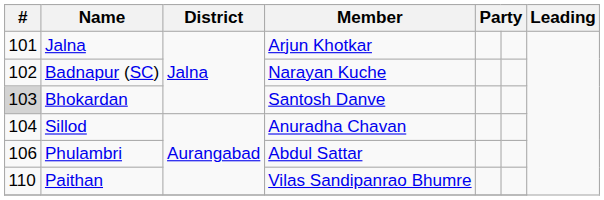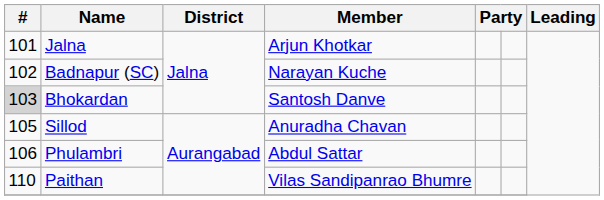 <table class="wikitable">
 <tr>
 <th>#</th>
 <th>Name</th>
 <th>District</th>
 <th>Member</th>
 <th colspan="2">Party</th>
 <th colspan=2>Leading<br></th>
 </tr>
 <tr>
 <td>101</td>
 <td><a href='#'>Jalna</a></td>
 <td rowspan="3"><a href='#'>Jalna</a></td>
 <td><a href='#'>Arjun Khotkar</a></td>
 <td></td>
 <td></td>
 </tr>
 <tr>
 <td>102</td>
 <td><a href='#'>Badnapur</a> (<a href='#'>SC</a>)</td>
 <td><a href='#'>Narayan Kuche</a></td>
 <td></td>
 <td></td>
 </tr>
 <tr>
 <td style="background: lightgrey;">103</td>
 <td><a href='#'>Bhokardan</a></td>
 <td><a href='#'>Santosh Danve</a></td>
 <td></td>
 <td></td>
 </tr>
 <tr>
-<td>104</td>
+<td>105</td>
 <td><a href='#'>Sillod</a></td>
 <td rowspan="3"><a href='#'>Aurangabad</a></td>
 <td><a href='#'>Anuradha Chavan</a></td>
 <td></td>
 <td></td>
 </tr>
 <tr>
 <td>106</td>
 <td><a href='#'>Phulambri</a></td>
 <td><a href='#'>Abdul Sattar</a></td>
 <td></td>
 <td></td>
 </tr>
 <tr>
 <td>110</td>
 <td><a href='#'>Paithan</a></td>
 <td><a href='#'>Vilas Sandipanrao Bhumre</a></td>
 <td></td>
 <td></td>
 </tr>
 <tr>
 </tr>
 </table>
